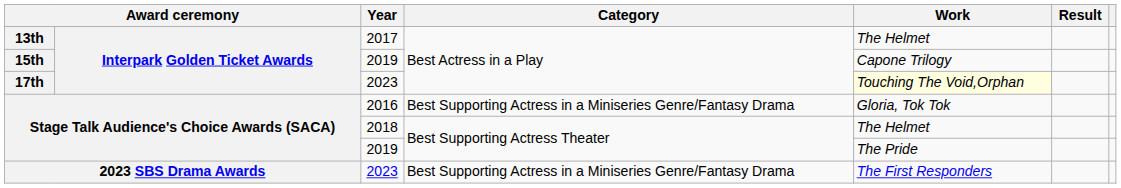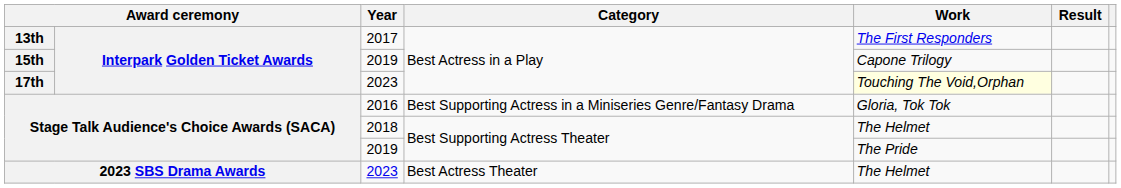 <table class="wikitable sortable plainrowheaders" style="clear:none; font-size:100%; padding:0 auto; width:100%; margin:auto">
 <tr>
 <th colspan="2">Award ceremony</th>
 <th scope="col">Year</th>
 <th scope="col">Category</th>
 <th scope="col">Work</th>
 <th scope="col">Result</th>
 <th scope="col" class="unsortable"></th>
 </tr>
 <tr>
 <th scope="row">13th</th>
 <th scope="row" rowspan="3"><a href='#'>Interpark</a> <a href='#'>Golden Ticket Awards</a></th>
 <td style="text-align:center">2017</td>
 <td rowspan="3">Best Actress in a Play</td>
-<td><em>The Helmet</em></td>
+<td><em><a href='#'>The First Responders</a></em></td>
 <td></td>
 <td style="text-align:center"></td>
 </tr>
 <tr>
 <th scope="row">15th</th>
 <td style="text-align:center">2019</td>
 <td><em>Capone Trilogy</em></td>
 <td></td>
 <td style="text-align:center"></td>
 </tr>
 <tr>
 <th scope="row">17th</th>
 <td style="text-align:center">2023</td>
 <td style="background: lightyellow;"><em>Touching The Void,Orphan</em></td>
 <td></td>
 <td style="text-align:center"></td>
 </tr>
 <tr>
 <th scope="row" colspan="2" rowspan="3">Stage Talk Audience's Choice Awards (SACA)</th>
 <td style="text-align:center">2016</td>
 <td>Best Supporting Actress in a Miniseries Genre/Fantasy Drama</td>
 <td><em>Gloria, Tok Tok</em></td>
 <td></td>
 <td style="text-align:center"></td>
 </tr>
 <tr>
 <td style="text-align:center">2018</td>
 <td rowspan="2">Best Supporting Actress Theater</td>
 <td><em>The Helmet</em></td>
 <td></td>
 <td style="text-align:center"></td>
 </tr>
 <tr>
 <td style="text-align:center">2019</td>
 <td><em>The Pride</em></td>
 <td></td>
 <td style="text-align:center"></td>
 </tr>
 <tr>
 <th colspan="2" scope="row">2023 <a href='#'>SBS Drama Awards</a></th>
 <td style="text-align:center"><a href='#'>2023</a></td>
-<td>Best Supporting Actress in a Miniseries Genre/Fantasy Drama</td>
-<td><em><a href='#'>The First Responders</a></em></td>
+<td>Best Actress Theater</td>
+<td><em>The Helmet</em></td>
 <td></td>
 <td style="text-align:center"></td>
 </tr>
 </table>
